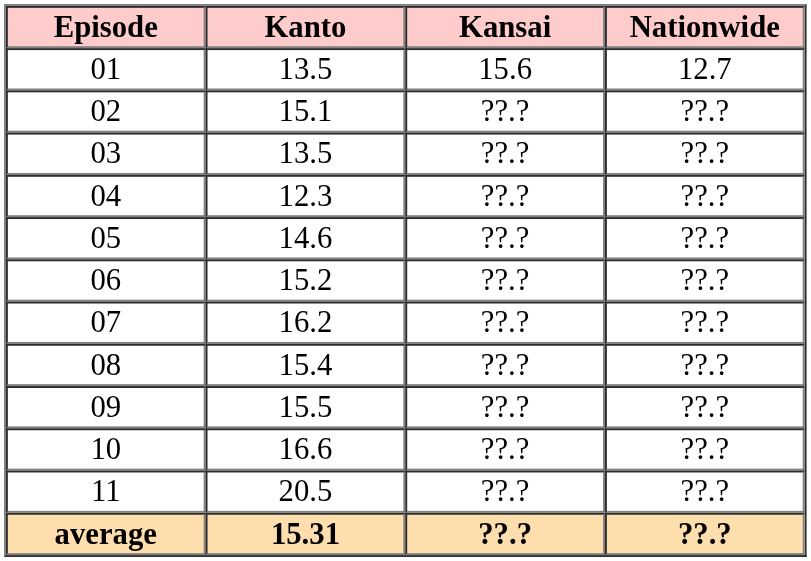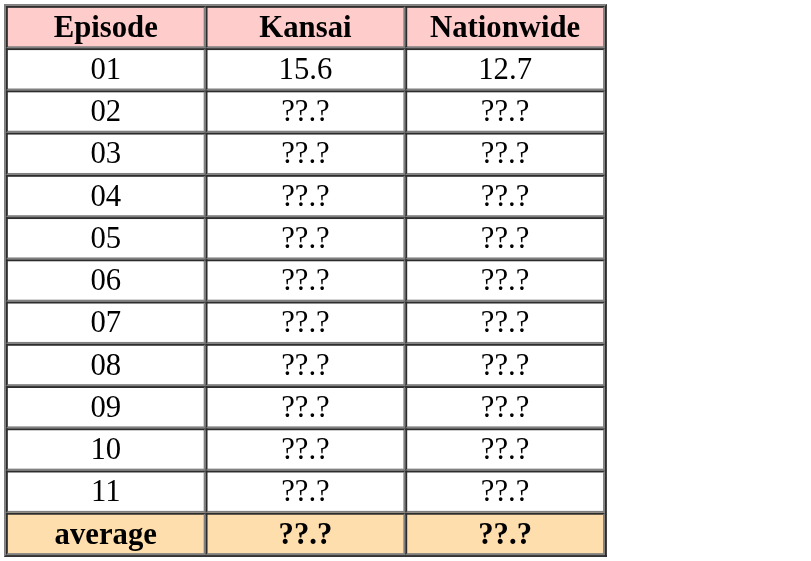 <table border="1" cellpadding="1" cellspacing="0">
 <tr>
 <th width=100 bgcolor="#FFCCCC">Episode</th>
-<th width=100 bgcolor="#FFCCCC">Kanto</th>
 <th width=100 bgcolor="#FFCCCC">Kansai</th>
 <th width=100 bgcolor="#FFCCCC">Nationwide</th>
 </tr>
 <tr align=center>
 <td>01</td>
-<td>13.5</td>
 <td>15.6</td>
 <td>12.7</td>
 </tr>
 <tr align=center>
 <td>02</td>
-<td>15.1</td>
 <td>??.?</td>
 <td>??.?</td>
 </tr>
 <tr align=center>
 <td>03</td>
-<td>13.5</td>
 <td>??.?</td>
 <td>??.?</td>
 </tr>
 <tr align=center>
 <td>04</td>
-<td>12.3</td>
 <td>??.?</td>
 <td>??.?</td>
 </tr>
 <tr align=center>
 <td>05</td>
-<td>14.6</td>
 <td>??.?</td>
 <td>??.?</td>
 </tr>
 <tr align=center>
 <td>06</td>
-<td>15.2</td>
 <td>??.?</td>
 <td>??.?</td>
 </tr>
 <tr align=center>
 <td>07</td>
-<td>16.2</td>
 <td>??.?</td>
 <td>??.?</td>
 </tr>
 <tr align=center>
 <td>08</td>
-<td>15.4</td>
 <td>??.?</td>
 <td>??.?</td>
 </tr>
 <tr align=center>
 <td>09</td>
-<td>15.5</td>
 <td>??.?</td>
 <td>??.?</td>
 </tr>
 <tr align=center>
 <td>10</td>
-<td>16.6</td>
 <td>??.?</td>
 <td>??.?</td>
 </tr>
 <tr align=center>
 <td>11</td>
-<td>20.5</td>
 <td>??.?</td>
 <td>??.?</td>
 </tr>
 <tr align="center" style="background:#ffdead;">
 <th>average</th>
-<th>15.31</th>
 <th>??.?</th>
 <th>??.?</th>
 </tr>
 </table>
